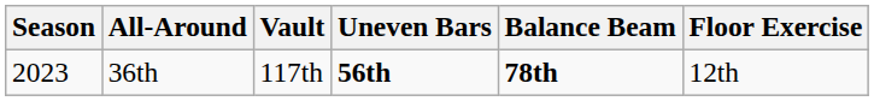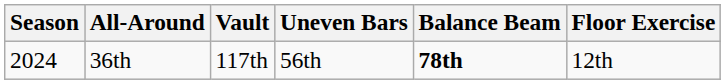 <table class="wikitable">
 <tr>
 <th>Season</th>
 <th>All-Around</th>
 <th>Vault</th>
 <th>Uneven Bars</th>
 <th>Balance Beam</th>
 <th>Floor Exercise</th>
 </tr>
 <tr>
-<td>2023</td>
+<td>2024</td>
 <td>36th</td>
 <td>117th</td>
-<td><strong>56th</strong></td>
+<td>56th</td>
 <td><strong>78th</strong></td>
 <td>12th</td>
 </tr>
 </table>
